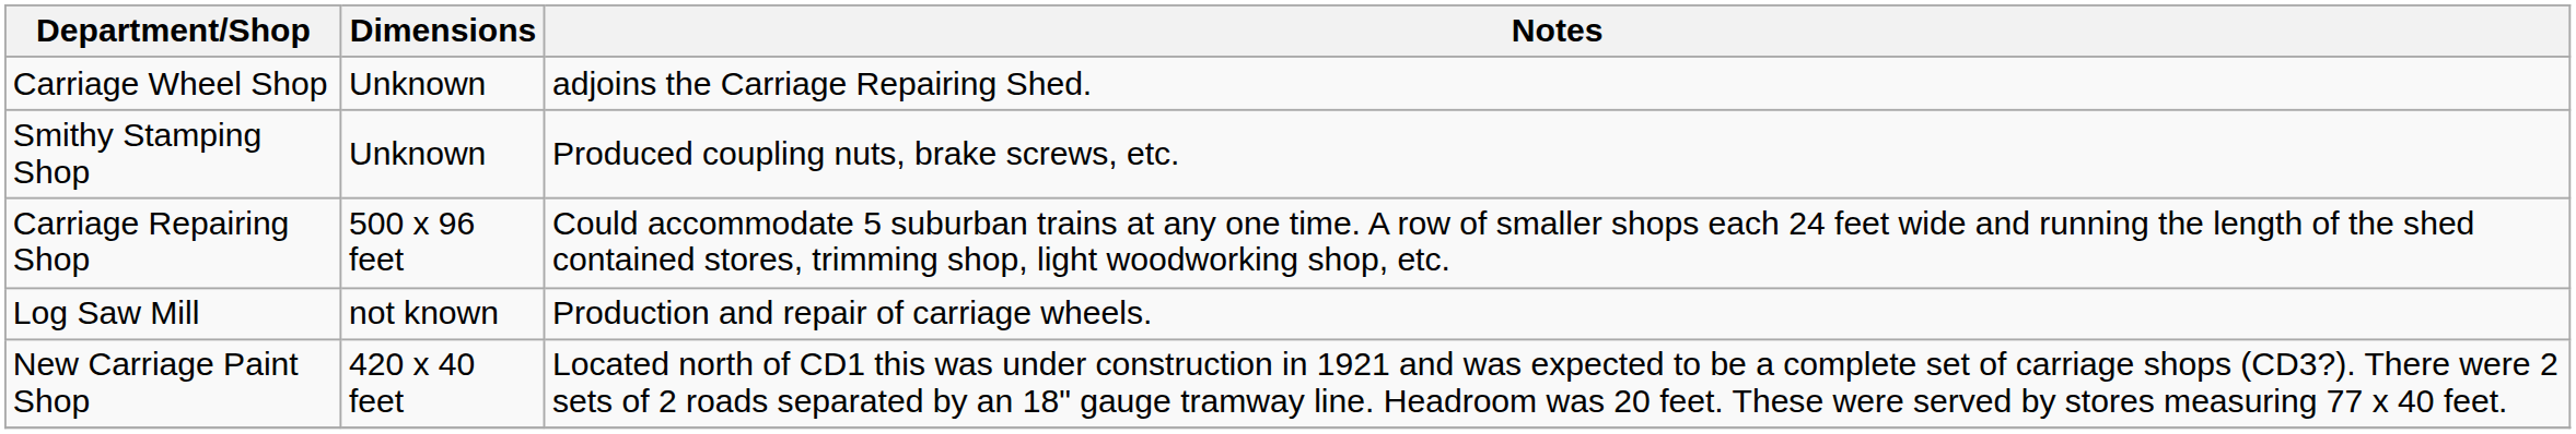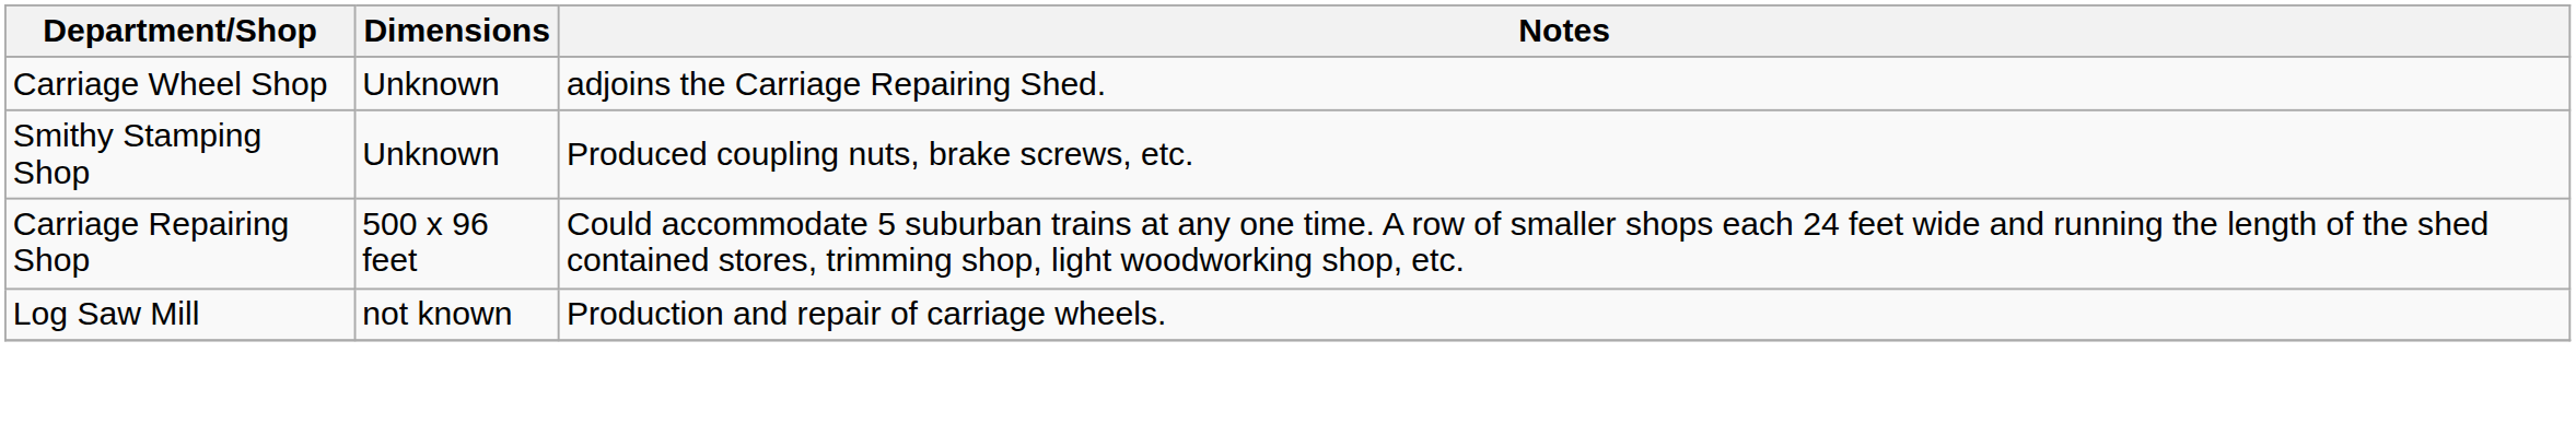 <table class="wikitable">
 <tr>
 <th>Department/Shop</th>
 <th>Dimensions</th>
 <th>Notes</th>
 </tr>
 <tr>
 <td>Carriage Wheel Shop</td>
 <td>Unknown</td>
 <td>adjoins the Carriage Repairing Shed.</td>
 </tr>
 <tr>
 <td>Smithy Stamping Shop</td>
 <td>Unknown</td>
 <td>Produced coupling nuts, brake screws, etc.</td>
 </tr>
 <tr>
 <td>Carriage Repairing Shop</td>
 <td>500 x 96 feet</td>
 <td>Could accommodate 5 suburban trains at any one time. A row of smaller shops each 24 feet wide and running the length of the shed contained stores, trimming shop, light woodworking shop, etc.</td>
 </tr>
 <tr>
 <td>Log Saw Mill</td>
 <td>not known</td>
 <td>Production and repair of carriage wheels.</td>
 </tr>
 <tr>
-<td>New Carriage Paint Shop</td>
-<td>420 x 40 feet</td>
-<td>Located north of CD1 this was under construction in 1921 and was expected to be a complete set of carriage shops (CD3?). There were 2 sets of 2 roads separated by an 18" gauge tramway line. Headroom was 20 feet. These were served by stores measuring 77 x 40 feet.</td>
-</tr>
-<tr>
 </tr>
 </table>
